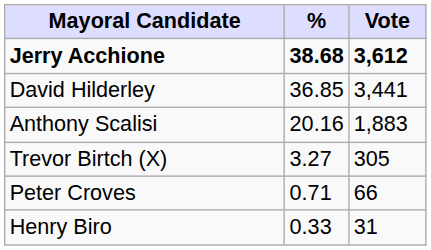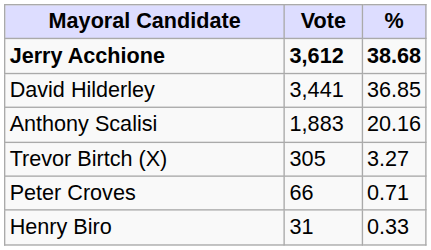 <table class="wikitable">
 <tr>
 <th style="background:#ddf; width:200px;">Mayoral Candidate </th>
+<th style="background:#ddf; width:50px;">Vote</th>
 <th style="background:#ddf; width:30px;">%</th>
-<th style="background:#ddf; width:50px;">Vote</th>
 </tr>
 <tr>
 <td><strong>Jerry Acchione</strong></td>
+<td><strong>3,612</strong></td>
 <td><strong>38.68</strong></td>
-<td><strong>3,612</strong></td>
 </tr>
 <tr>
 <td>David Hilderley</td>
+<td>3,441</td>
 <td>36.85</td>
-<td>3,441</td>
 </tr>
 <tr>
 <td>Anthony Scalisi</td>
+<td>1,883</td>
 <td>20.16</td>
-<td>1,883</td>
 </tr>
 <tr>
 <td>Trevor Birtch (X)</td>
+<td>305</td>
 <td>3.27</td>
-<td>305</td>
 </tr>
 <tr>
 <td>Peter Croves</td>
+<td>66</td>
 <td>0.71</td>
-<td>66</td>
 </tr>
 <tr>
 <td>Henry Biro</td>
+<td>31</td>
 <td>0.33</td>
-<td>31</td>
 </tr>
 </table>
